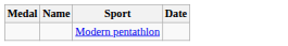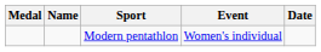 <table class="wikitable sortable" style="font-size: 95%;">
 <tr>
 <th>Medal</th>
 <th>Name</th>
 <th>Sport</th>
+<th>Event</th>
 <th>Date</th>
 </tr>
 <tr>
 <td></td>
 <td></td>
 <td><a href='#'>Modern pentathlon</a></td>
+<td><a href='#'>Women's individual</a></td>
 <td></td>
 </tr>
 </table>
